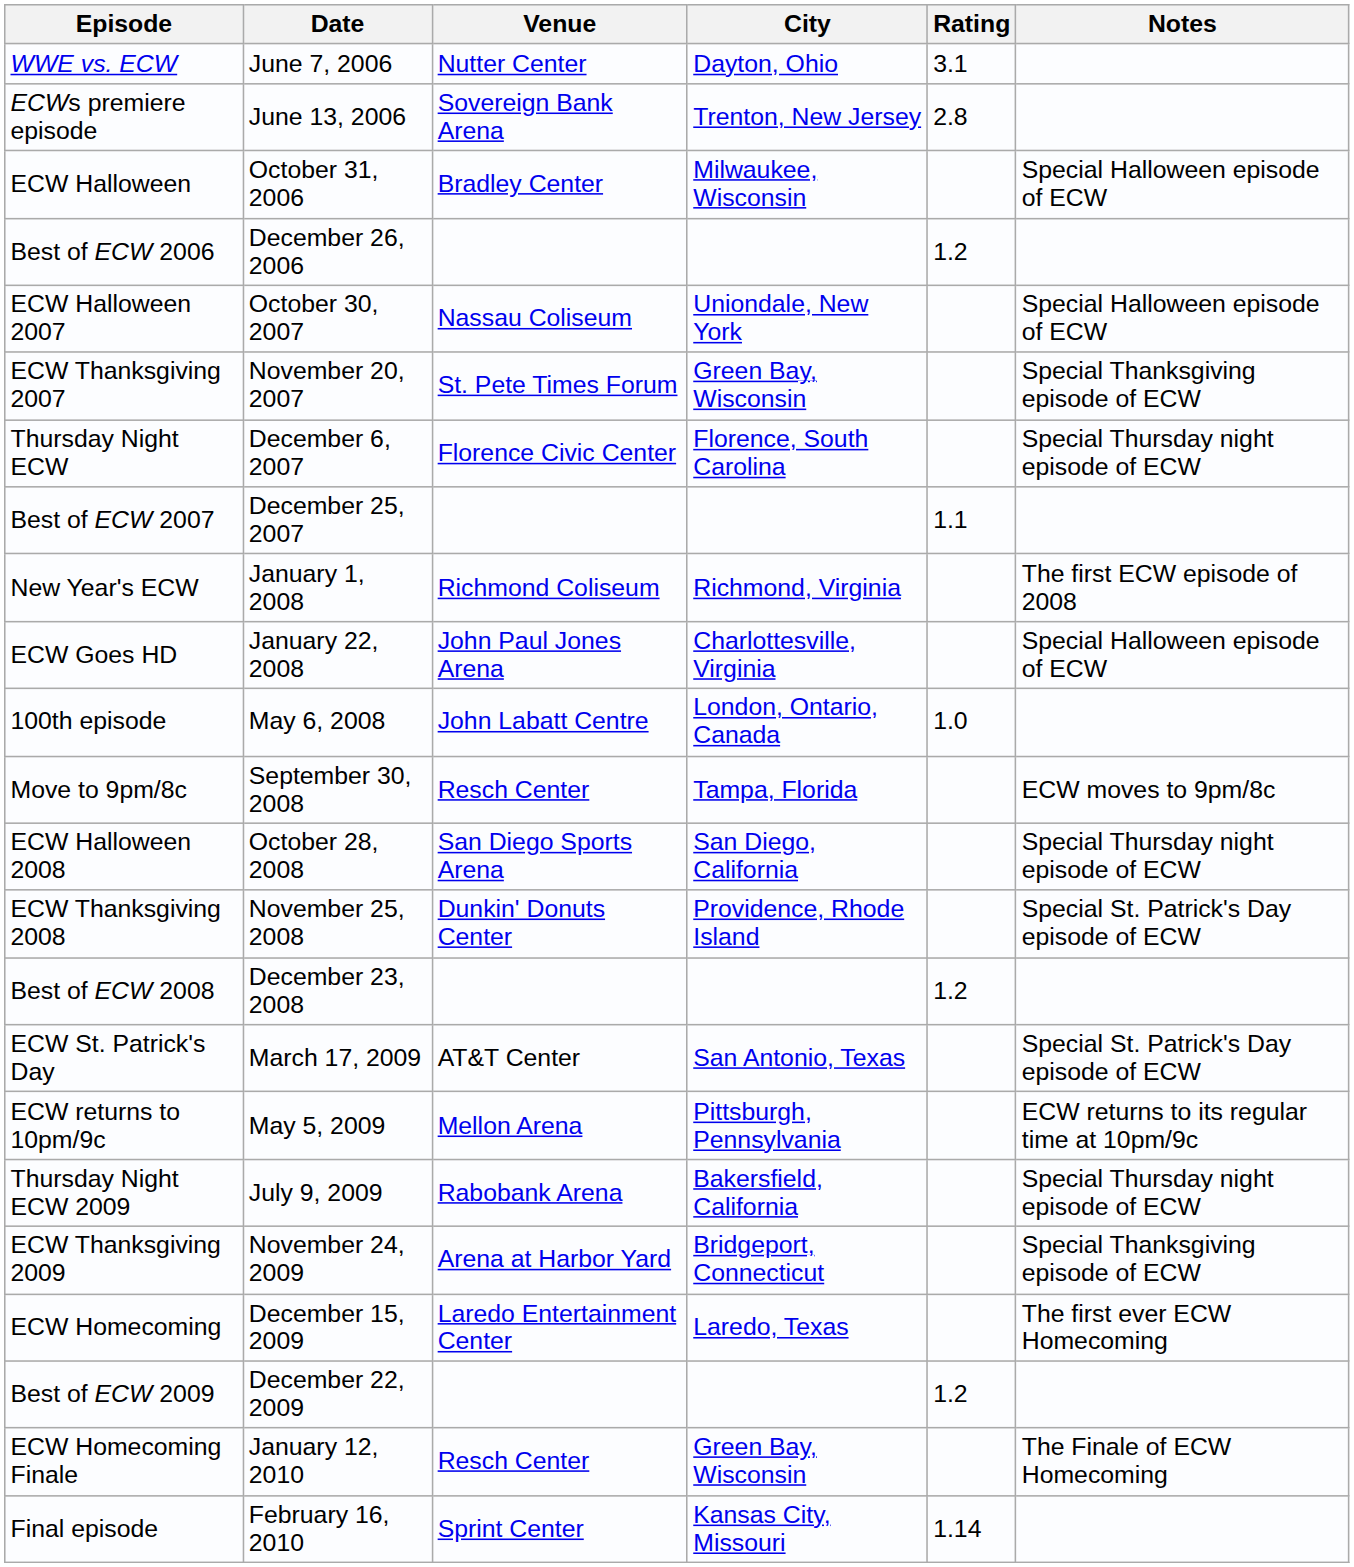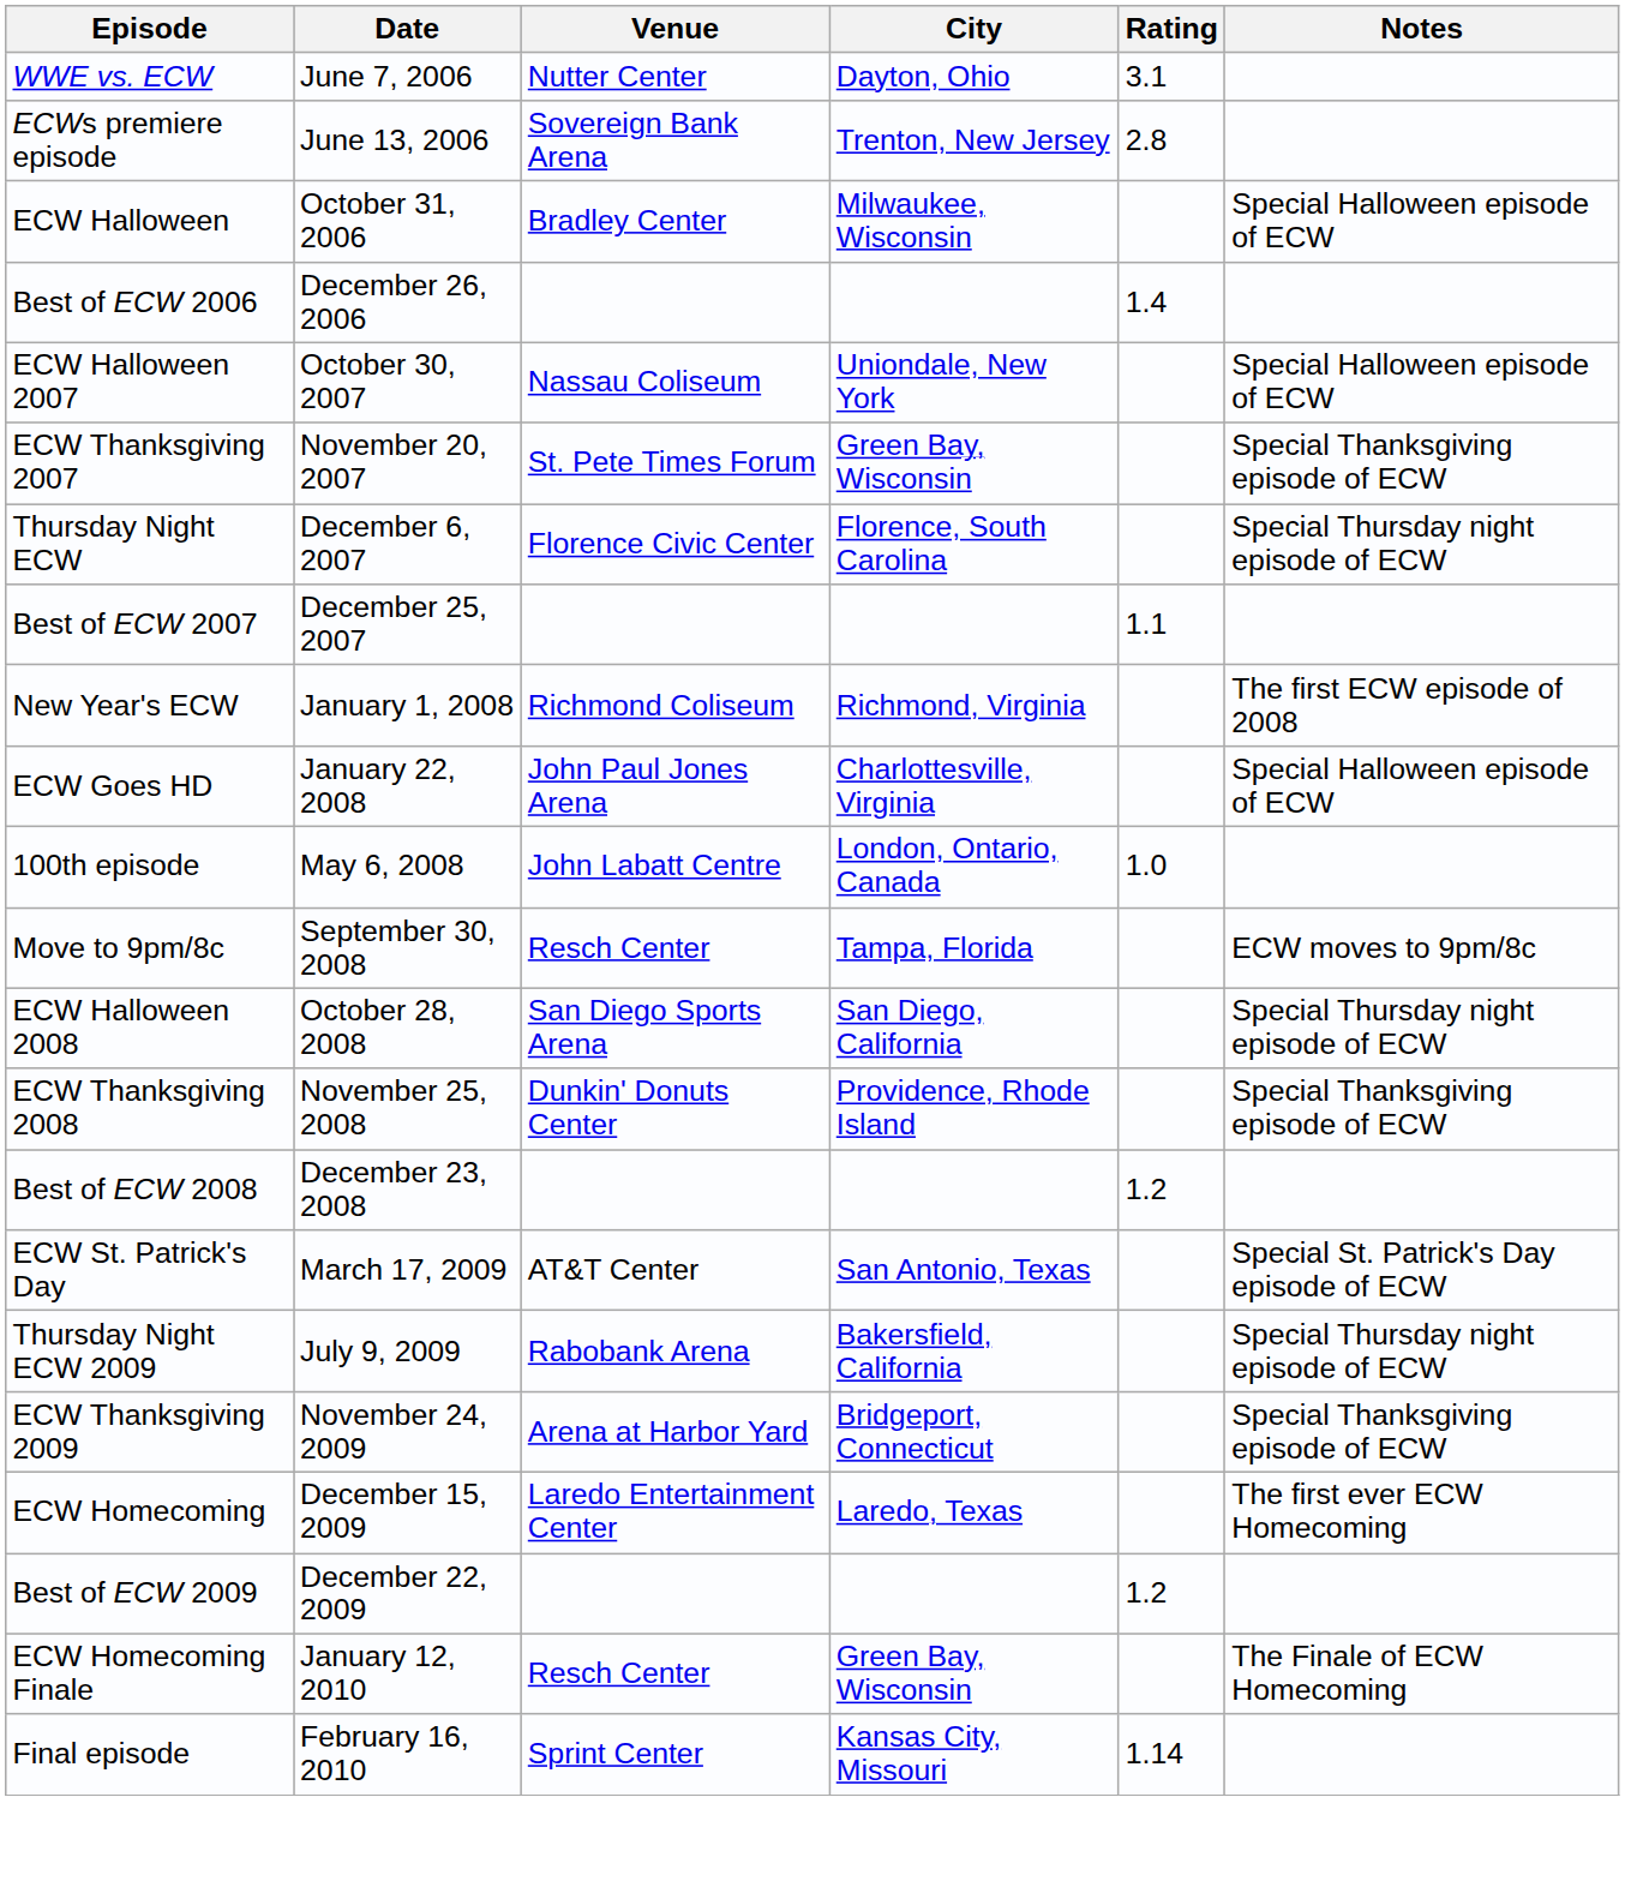 <table class="wikitable" style="background:#fcfdff;">
 <tr>
 <th>Episode</th>
 <th>Date</th>
 <th>Venue</th>
 <th>City</th>
 <th>Rating</th>
 <th>Notes</th>
 </tr>
 <tr>
 <td><em><a href='#'>WWE vs. ECW</a></em></td>
 <td>June 7, 2006</td>
 <td><a href='#'>Nutter Center</a></td>
 <td><a href='#'>Dayton, Ohio</a></td>
 <td>3.1</td>
 <td></td>
 </tr>
 <tr>
 <td><em>ECW</em>s premiere episode</td>
 <td>June 13, 2006</td>
 <td><a href='#'>Sovereign Bank Arena</a></td>
 <td><a href='#'>Trenton, New Jersey</a></td>
 <td>2.8</td>
 <td></td>
 </tr>
 <tr>
 <td>ECW Halloween</td>
 <td>October 31, 2006</td>
 <td><a href='#'>Bradley Center</a></td>
 <td><a href='#'>Milwaukee, Wisconsin</a></td>
 <td></td>
 <td>Special Halloween episode of ECW</td>
 </tr>
 <tr>
 <td>Best of <em>ECW</em> 2006</td>
 <td>December 26, 2006</td>
 <td></td>
 <td></td>
-<td>1.2</td>
+<td>1.4</td>
 <td></td>
 </tr>
 <tr>
 <td>ECW Halloween 2007</td>
 <td>October 30, 2007</td>
 <td><a href='#'>Nassau Coliseum</a></td>
 <td><a href='#'>Uniondale, New York</a></td>
 <td></td>
 <td>Special Halloween episode of ECW</td>
 </tr>
 <tr>
 <td>ECW Thanksgiving 2007</td>
 <td>November 20, 2007</td>
 <td><a href='#'>St. Pete Times Forum</a></td>
 <td><a href='#'>Green Bay, Wisconsin</a></td>
 <td></td>
 <td>Special Thanksgiving episode of ECW</td>
 </tr>
 <tr>
 <td>Thursday Night ECW</td>
 <td>December 6, 2007</td>
 <td><a href='#'>Florence Civic Center</a></td>
 <td><a href='#'>Florence, South Carolina</a></td>
 <td></td>
 <td>Special Thursday night episode of ECW</td>
 </tr>
 <tr>
 <td>Best of <em>ECW</em> 2007</td>
 <td>December 25, 2007</td>
 <td></td>
 <td></td>
 <td>1.1</td>
 <td></td>
 </tr>
 <tr>
 <td>New Year's ECW</td>
 <td>January 1, 2008</td>
 <td><a href='#'>Richmond Coliseum</a></td>
 <td><a href='#'>Richmond, Virginia</a></td>
 <td></td>
 <td>The first ECW episode of 2008</td>
 </tr>
 <tr>
 <td>ECW Goes HD</td>
 <td>January 22, 2008</td>
 <td><a href='#'>John Paul Jones Arena</a></td>
 <td><a href='#'>Charlottesville, Virginia</a></td>
 <td></td>
 <td>Special Halloween episode of ECW</td>
 </tr>
 <tr>
 <td>100th episode</td>
 <td>May 6, 2008</td>
 <td><a href='#'>John Labatt Centre</a></td>
 <td><a href='#'>London, Ontario, Canada</a></td>
 <td>1.0</td>
 <td></td>
 </tr>
 <tr>
 <td>Move to 9pm/8c</td>
 <td>September 30, 2008</td>
 <td><a href='#'>Resch Center</a></td>
 <td><a href='#'>Tampa, Florida</a></td>
 <td></td>
 <td>ECW moves to 9pm/8c</td>
 </tr>
 <tr>
 <td>ECW Halloween 2008</td>
 <td>October 28, 2008</td>
 <td><a href='#'>San Diego Sports Arena</a></td>
 <td><a href='#'>San Diego, California</a></td>
 <td></td>
 <td>Special Thursday night episode of ECW</td>
 </tr>
 <tr>
 <td>ECW Thanksgiving 2008</td>
 <td>November 25, 2008</td>
 <td><a href='#'>Dunkin' Donuts Center</a></td>
 <td><a href='#'>Providence, Rhode Island</a></td>
 <td></td>
-<td>Special St. Patrick's Day episode of ECW</td>
+<td>Special Thanksgiving episode of ECW</td>
 </tr>
 <tr>
 <td>Best of <em>ECW</em> 2008</td>
 <td>December 23, 2008</td>
 <td></td>
 <td></td>
 <td>1.2</td>
 <td></td>
 </tr>
 <tr>
 <td>ECW St. Patrick's Day</td>
 <td>March 17, 2009</td>
 <td>AT&T Center</td>
 <td><a href='#'>San Antonio, Texas</a></td>
 <td></td>
 <td>Special St. Patrick's Day episode of ECW</td>
-</tr>
-<tr>
-<td>ECW returns to 10pm/9c</td>
-<td>May 5, 2009</td>
-<td><a href='#'>Mellon Arena</a></td>
-<td><a href='#'>Pittsburgh, Pennsylvania</a></td>
-<td></td>
-<td>ECW returns to its regular time at 10pm/9c</td>
 </tr>
 <tr>
 <td>Thursday Night ECW 2009</td>
 <td>July 9, 2009</td>
 <td><a href='#'>Rabobank Arena</a></td>
 <td><a href='#'>Bakersfield, California</a></td>
 <td></td>
 <td>Special Thursday night episode of ECW</td>
 </tr>
 <tr>
 <td>ECW Thanksgiving 2009</td>
 <td>November 24, 2009</td>
 <td><a href='#'>Arena at Harbor Yard</a></td>
 <td><a href='#'>Bridgeport, Connecticut</a></td>
 <td></td>
 <td>Special Thanksgiving episode of ECW</td>
 </tr>
 <tr>
 <td>ECW Homecoming</td>
 <td>December 15, 2009</td>
 <td><a href='#'>Laredo Entertainment Center</a></td>
 <td><a href='#'>Laredo, Texas</a></td>
 <td></td>
 <td>The first ever ECW Homecoming</td>
 </tr>
 <tr>
 <td>Best of <em>ECW</em> 2009</td>
 <td>December 22, 2009</td>
 <td></td>
 <td></td>
 <td>1.2</td>
 <td></td>
 </tr>
 <tr>
 <td>ECW Homecoming Finale</td>
 <td>January 12, 2010</td>
 <td><a href='#'>Resch Center</a></td>
 <td><a href='#'>Green Bay, Wisconsin</a></td>
 <td></td>
 <td>The Finale of ECW Homecoming</td>
 </tr>
 <tr>
 <td>Final episode</td>
 <td>February 16, 2010</td>
 <td><a href='#'>Sprint Center</a></td>
 <td><a href='#'>Kansas City, Missouri</a></td>
 <td>1.14</td>
 <td></td>
 </tr>
 <tr>
 </tr>
 </table>
